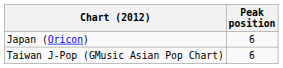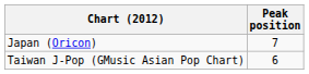 <table class="wikitable sortable plainrowheaders">
 <tr>
 <th scope="col">Chart (2012)</th>
 <th scope="col">Peak<br>position</th>
 </tr>
 <tr>
 <td>Japan (<a href='#'>Oricon</a>)</td>
-<td style="text-align:center;">6</td>
+<td style="text-align:center;">7</td>
 </tr>
 <tr>
 <td>Taiwan J-Pop (GMusic Asian Pop Chart)</td>
 <td style="text-align:center;">6</td>
 </tr>
 </table>
